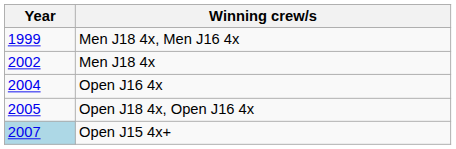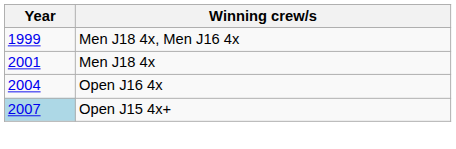 <table class="wikitable">
 <tr>
 <th width=70>Year</th>
 <th width=400>Winning crew/s</th>
 </tr>
 <tr>
 <td><a href='#'>1999</a></td>
 <td>Men J18 4x, Men J16 4x</td>
 </tr>
 <tr>
-<td><a href='#'>2002</a></td>
+<td><a href='#'>2001</a></td>
 <td>Men J18 4x </td>
 </tr>
 <tr>
 <td><a href='#'>2004</a></td>
 <td>Open J16 4x</td>
 </tr>
 <tr>
-<td><a href='#'>2005</a></td>
-<td>Open J18 4x, Open J16 4x </td>
-</tr>
-<tr>
 <td style="background: lightblue;"><a href='#'>2007</a></td>
 <td>Open J15 4x+</td>
 </tr>
 </table>
